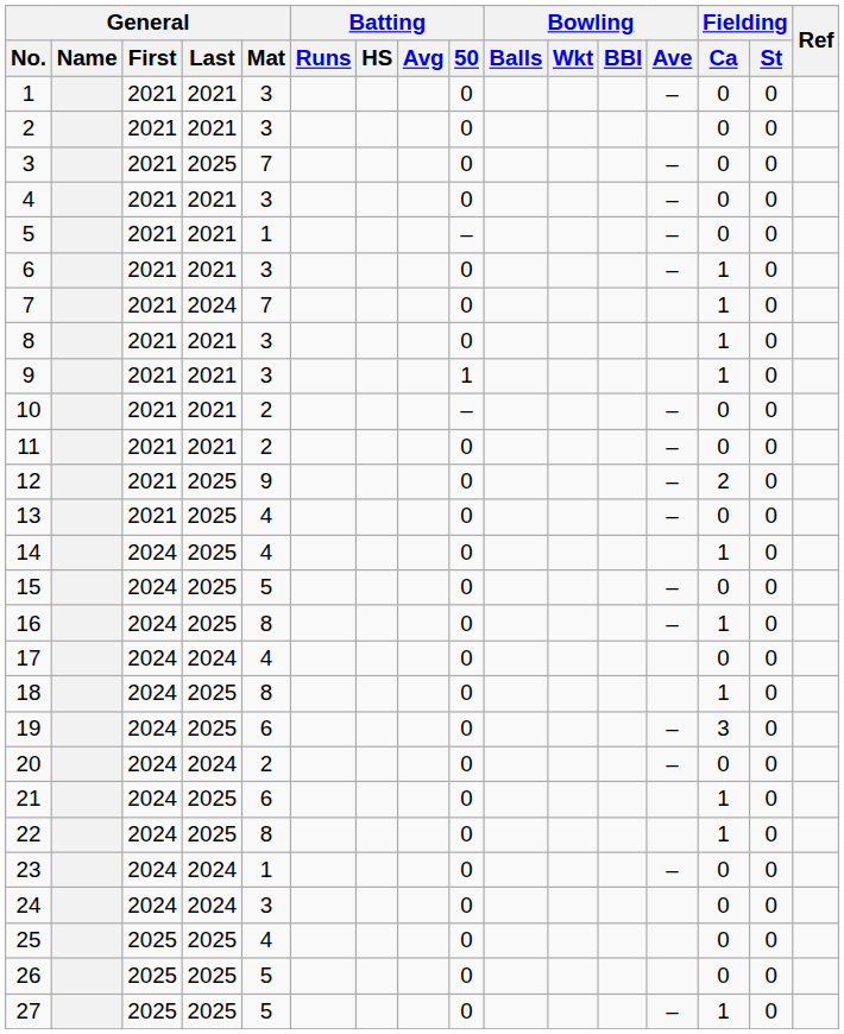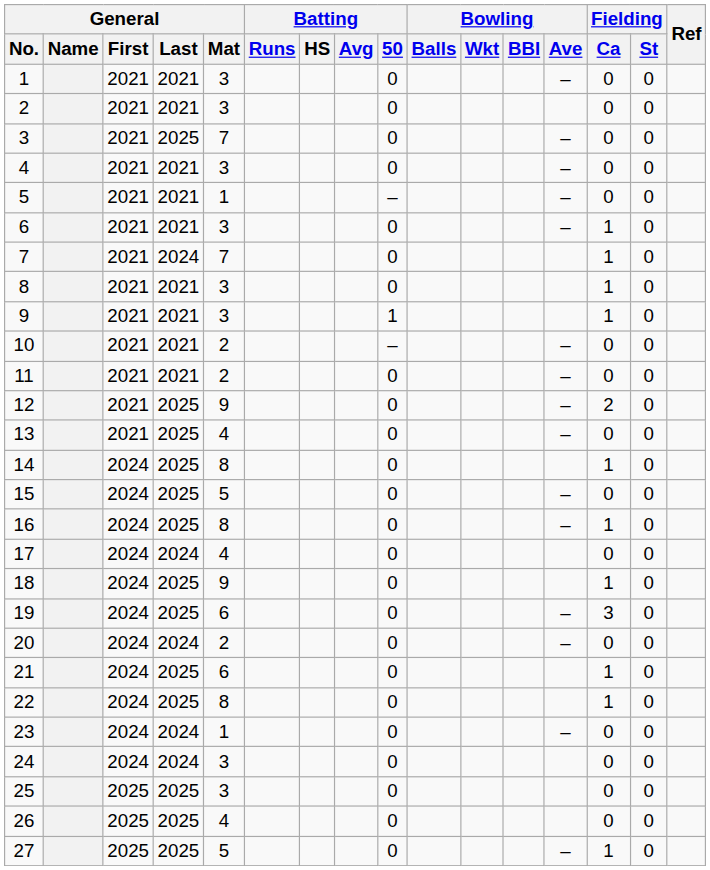 <table class="wikitable plainrowheaders sortable">
 <tr align="center">
 <th scope="col" colspan=5 class="unsortable">General</th>
 <th scope="col" colspan=4 class="unsortable"><a href='#'>Batting</a></th>
 <th scope="col" colspan=4 class="unsortable"><a href='#'>Bowling</a></th>
 <th scope="col" colspan=2 class="unsortable"><a href='#'>Fielding</a></th>
 <th scope="col" rowspan=2 class="unsortable">Ref</th>
 </tr>
 <tr align="center">
 <th scope="col">No.</th>
 <th scope="col">Name</th>
 <th scope="col">First</th>
 <th scope="col">Last</th>
 <th scope="col">Mat</th>
 <th scope="col"><a href='#'>Runs</a></th>
 <th scope="col">HS</th>
 <th scope="col"><a href='#'>Avg</a></th>
 <th scope="col"><a href='#'>50</a></th>
 <th scope="col"><a href='#'>Balls</a></th>
 <th scope="col"><a href='#'>Wkt</a></th>
 <th scope="col"><a href='#'>BBI</a></th>
 <th scope="col"><a href='#'>Ave</a></th>
 <th scope="col"><a href='#'>Ca</a></th>
 <th scope="col"><a href='#'>St</a></th>
 </tr>
 <tr align="center">
 <td>1</td>
 <th scope="row"></th>
 <td>2021</td>
 <td>2021</td>
 <td>3</td>
 <td></td>
 <td></td>
 <td></td>
 <td>0</td>
 <td></td>
 <td></td>
 <td></td>
 <td>–</td>
 <td>0</td>
 <td>0</td>
 <td></td>
 </tr>
 <tr align="center">
 <td>2</td>
 <th scope="row"></th>
 <td>2021</td>
 <td>2021</td>
 <td>3</td>
 <td></td>
 <td></td>
 <td></td>
 <td>0</td>
 <td></td>
 <td></td>
 <td></td>
 <td></td>
 <td>0</td>
 <td>0</td>
 <td></td>
 </tr>
 <tr align="center">
 <td>3</td>
 <th scope="row"></th>
 <td>2021</td>
 <td>2025</td>
 <td>7</td>
 <td></td>
 <td></td>
 <td></td>
 <td>0</td>
 <td></td>
 <td></td>
 <td></td>
 <td>–</td>
 <td>0</td>
 <td>0</td>
 <td></td>
 </tr>
 <tr align="center">
 <td>4</td>
 <th scope="row"></th>
 <td>2021</td>
 <td>2021</td>
 <td>3</td>
 <td></td>
 <td></td>
 <td></td>
 <td>0</td>
 <td></td>
 <td></td>
 <td></td>
 <td>–</td>
 <td>0</td>
 <td>0</td>
 <td></td>
 </tr>
 <tr align="center">
 <td>5</td>
 <th scope="row"></th>
 <td>2021</td>
 <td>2021</td>
 <td>1</td>
 <td></td>
 <td></td>
 <td></td>
 <td>–</td>
 <td></td>
 <td></td>
 <td></td>
 <td>–</td>
 <td>0</td>
 <td>0</td>
 <td></td>
 </tr>
 <tr align="center">
 <td>6</td>
 <th scope="row"></th>
 <td>2021</td>
 <td>2021</td>
 <td>3</td>
 <td></td>
 <td></td>
 <td></td>
 <td>0</td>
 <td></td>
 <td></td>
 <td></td>
 <td>–</td>
 <td>1</td>
 <td>0</td>
 <td></td>
 </tr>
 <tr align="center">
 <td>7</td>
 <th scope="row"></th>
 <td>2021</td>
 <td>2024</td>
 <td>7</td>
 <td></td>
 <td></td>
 <td></td>
 <td>0</td>
 <td></td>
 <td></td>
 <td></td>
 <td></td>
 <td>1</td>
 <td>0</td>
 <td></td>
 </tr>
 <tr align="center">
 <td>8</td>
 <th scope="row"></th>
 <td>2021</td>
 <td>2021</td>
 <td>3</td>
 <td></td>
 <td></td>
 <td></td>
 <td>0</td>
 <td></td>
 <td></td>
 <td></td>
 <td></td>
 <td>1</td>
 <td>0</td>
 <td></td>
 </tr>
 <tr align="center">
 <td>9</td>
 <th scope="row"></th>
 <td>2021</td>
 <td>2021</td>
 <td>3</td>
 <td></td>
 <td></td>
 <td></td>
 <td>1</td>
 <td></td>
 <td></td>
 <td></td>
 <td></td>
 <td>1</td>
 <td>0</td>
 <td></td>
 </tr>
 <tr align="center">
 <td>10</td>
 <th scope="row"></th>
 <td>2021</td>
 <td>2021</td>
 <td>2</td>
 <td></td>
 <td></td>
 <td></td>
 <td>–</td>
 <td></td>
 <td></td>
 <td></td>
 <td>–</td>
 <td>0</td>
 <td>0</td>
 <td></td>
 </tr>
 <tr align="center">
 <td>11</td>
 <th scope="row"></th>
 <td>2021</td>
 <td>2021</td>
 <td>2</td>
 <td></td>
 <td></td>
 <td></td>
 <td>0</td>
 <td></td>
 <td></td>
 <td></td>
 <td>–</td>
 <td>0</td>
 <td>0</td>
 <td></td>
 </tr>
 <tr align="center">
 <td>12</td>
 <th scope="row"></th>
 <td>2021</td>
 <td>2025</td>
 <td>9</td>
 <td></td>
 <td></td>
 <td></td>
 <td>0</td>
 <td></td>
 <td></td>
 <td></td>
 <td>–</td>
 <td>2</td>
 <td>0</td>
 <td></td>
 </tr>
 <tr align="center">
 <td>13</td>
 <th scope="row"></th>
 <td>2021</td>
 <td>2025</td>
 <td>4</td>
 <td></td>
 <td></td>
 <td></td>
 <td>0</td>
 <td></td>
 <td></td>
 <td></td>
 <td>–</td>
 <td>0</td>
 <td>0</td>
 <td></td>
 </tr>
 <tr align="center">
 <td>14</td>
 <th scope="row"></th>
 <td>2024</td>
 <td>2025</td>
-<td>4</td>
+<td>8</td>
 <td></td>
 <td></td>
 <td></td>
 <td>0</td>
 <td></td>
 <td></td>
 <td></td>
 <td></td>
 <td>1</td>
 <td>0</td>
 <td></td>
 </tr>
 <tr align="center">
 <td>15</td>
 <th scope="row"></th>
 <td>2024</td>
 <td>2025</td>
 <td>5</td>
 <td></td>
 <td></td>
 <td></td>
 <td>0</td>
 <td></td>
 <td></td>
 <td></td>
 <td>–</td>
 <td>0</td>
 <td>0</td>
 <td></td>
 </tr>
 <tr align="center">
 <td>16</td>
 <th scope="row"></th>
 <td>2024</td>
 <td>2025</td>
 <td>8</td>
 <td></td>
 <td></td>
 <td></td>
 <td>0</td>
 <td></td>
 <td></td>
 <td></td>
 <td>–</td>
 <td>1</td>
 <td>0</td>
 <td></td>
 </tr>
 <tr align="center">
 <td>17</td>
 <th scope="row"></th>
 <td>2024</td>
 <td>2024</td>
 <td>4</td>
 <td></td>
 <td></td>
 <td></td>
 <td>0</td>
 <td></td>
 <td></td>
 <td></td>
 <td></td>
 <td>0</td>
 <td>0</td>
 <td></td>
 </tr>
 <tr align="center">
 <td>18</td>
 <th scope="row"></th>
 <td>2024</td>
 <td>2025</td>
-<td>8</td>
+<td>9</td>
 <td></td>
 <td></td>
 <td></td>
 <td>0</td>
 <td></td>
 <td></td>
 <td></td>
 <td></td>
 <td>1</td>
 <td>0</td>
 <td></td>
 </tr>
 <tr align="center">
 <td>19</td>
 <th scope="row"></th>
 <td>2024</td>
 <td>2025</td>
 <td>6</td>
 <td></td>
 <td></td>
 <td></td>
 <td>0</td>
 <td></td>
 <td></td>
 <td></td>
 <td>–</td>
 <td>3</td>
 <td>0</td>
 <td></td>
 </tr>
 <tr align="center">
 <td>20</td>
 <th scope="row"></th>
 <td>2024</td>
 <td>2024</td>
 <td>2</td>
 <td></td>
 <td></td>
 <td></td>
 <td>0</td>
 <td></td>
 <td></td>
 <td></td>
 <td>–</td>
 <td>0</td>
 <td>0</td>
 <td></td>
 </tr>
 <tr align="center">
 <td>21</td>
 <th scope="row"></th>
 <td>2024</td>
 <td>2025</td>
 <td>6</td>
 <td></td>
 <td></td>
 <td></td>
 <td>0</td>
 <td></td>
 <td></td>
 <td></td>
 <td></td>
 <td>1</td>
 <td>0</td>
 <td></td>
 </tr>
 <tr align="center">
 <td>22</td>
 <th scope="row"></th>
 <td>2024</td>
 <td>2025</td>
 <td>8</td>
 <td></td>
 <td></td>
 <td></td>
 <td>0</td>
 <td></td>
 <td></td>
 <td></td>
 <td></td>
 <td>1</td>
 <td>0</td>
 <td></td>
 </tr>
 <tr align="center">
 <td>23</td>
 <th scope="row"></th>
 <td>2024</td>
 <td>2024</td>
 <td>1</td>
 <td></td>
 <td></td>
 <td></td>
 <td>0</td>
 <td></td>
 <td></td>
 <td></td>
 <td>–</td>
 <td>0</td>
 <td>0</td>
 <td></td>
 </tr>
 <tr align="center">
 <td>24</td>
 <th scope="row"></th>
 <td>2024</td>
 <td>2024</td>
 <td>3</td>
 <td></td>
 <td></td>
 <td></td>
 <td>0</td>
 <td></td>
 <td></td>
 <td></td>
 <td></td>
 <td>0</td>
 <td>0</td>
 <td></td>
 </tr>
 <tr align="center">
 <td>25</td>
 <th scope="row"></th>
 <td>2025</td>
 <td>2025</td>
-<td>4</td>
+<td>3</td>
 <td></td>
 <td></td>
 <td></td>
 <td>0</td>
 <td></td>
 <td></td>
 <td></td>
 <td></td>
 <td>0</td>
 <td>0</td>
 <td></td>
 </tr>
 <tr align="center">
 <td>26</td>
 <th scope="row"></th>
 <td>2025</td>
 <td>2025</td>
-<td>5</td>
+<td>4</td>
 <td></td>
 <td></td>
 <td></td>
 <td>0</td>
 <td></td>
 <td></td>
 <td></td>
 <td></td>
 <td>0</td>
 <td>0</td>
 <td></td>
 </tr>
 <tr align="center">
 <td>27</td>
 <th scope="row"></th>
 <td>2025</td>
 <td>2025</td>
 <td>5</td>
 <td></td>
 <td></td>
 <td></td>
 <td>0</td>
 <td></td>
 <td></td>
 <td></td>
 <td>–</td>
 <td>1</td>
 <td>0</td>
 <td></td>
 </tr>
 </table>
